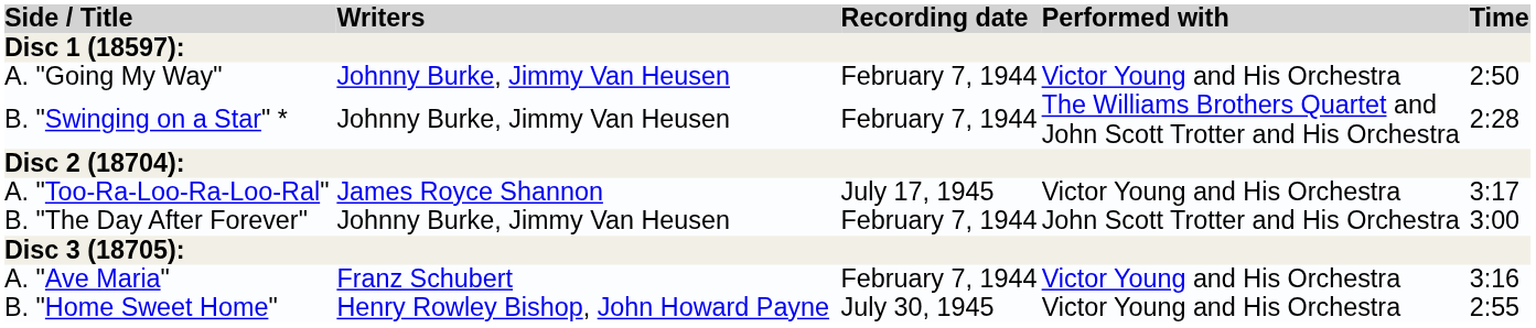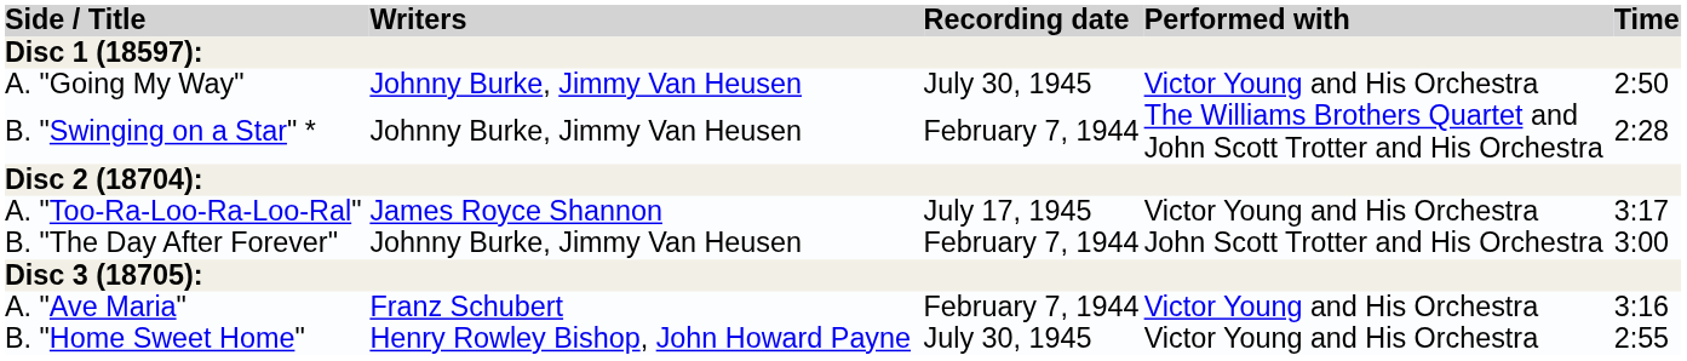 <table border="0" cellpadding="0" cellspacing="0" style="width: 75%; margin: 1em 1em 1em 0; background: #FCFDFF; border-collapse: collapse;">
 <tr bgcolor=#D3D3D4>
 <td><strong>Side / Title</strong></td>
 <td><strong>Writers</strong></td>
 <td><strong>Recording date</strong></td>
 <td><strong>Performed with</strong></td>
 <td><strong>Time</strong></td>
 </tr>
 <tr bgcolor=#F2F0E6>
 <td colspan=5><strong>Disc 1 (18597):</strong></td>
 </tr>
 <tr>
 <td>A. "Going My Way"</td>
 <td><a href='#'>Johnny Burke</a>, <a href='#'>Jimmy Van Heusen</a></td>
-<td>February 7, 1944</td>
+<td>July 30, 1945</td>
 <td><a href='#'>Victor Young</a> and His Orchestra</td>
 <td>2:50</td>
 </tr>
 <tr>
 <td>B. "<a href='#'>Swinging on a Star</a>" *</td>
 <td>Johnny Burke, Jimmy Van Heusen</td>
 <td>February 7, 1944</td>
 <td><a href='#'>The Williams Brothers Quartet</a> and<br>John Scott Trotter and His Orchestra</td>
 <td>2:28</td>
 </tr>
 <tr bgcolor=#F2F0E6>
 <td colspan=5><strong>Disc 2 (18704):</strong></td>
 </tr>
 <tr>
 <td>A. "<a href='#'>Too-Ra-Loo-Ra-Loo-Ral</a>"</td>
 <td><a href='#'>James Royce Shannon</a></td>
 <td>July 17, 1945</td>
 <td>Victor Young and His Orchestra</td>
 <td>3:17</td>
 </tr>
 <tr>
 <td>B. "The Day After Forever"</td>
 <td>Johnny Burke, Jimmy Van Heusen</td>
 <td>February 7, 1944</td>
 <td>John Scott Trotter and His Orchestra</td>
 <td>3:00</td>
 </tr>
 <tr bgcolor=#F2F0E6>
 <td colspan=5><strong>Disc 3 (18705):</strong></td>
 </tr>
 <tr>
 <td>A. "<a href='#'>Ave Maria</a>"</td>
 <td><a href='#'>Franz Schubert</a></td>
 <td>February 7, 1944</td>
 <td><a href='#'>Victor Young</a> and His Orchestra</td>
 <td>3:16</td>
 </tr>
 <tr>
 <td>B. "<a href='#'>Home Sweet Home</a>"</td>
 <td><a href='#'>Henry Rowley Bishop</a>, <a href='#'>John Howard Payne</a></td>
 <td>July 30, 1945</td>
 <td>Victor Young and His Orchestra</td>
 <td>2:55</td>
 </tr>
 </table>
